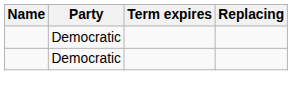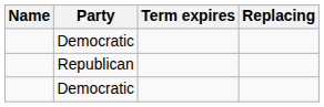 <table class="wikitable sortable" style="text-align:center">
 <tr>
 <th>Name</th>
 <th>Party</th>
 <th>Term expires</th>
 <th>Replacing</th>
 </tr>
 <tr>
 <td></td>
 <td>Democratic</td>
 <td></td>
 <td></td>
 </tr>
 <tr>
 <td></td>
+<td>Republican</td>
+<td></td>
+<td></td>
+</tr>
+<tr>
+<td></td>
 <td>Democratic</td>
 <td></td>
 <td></td>
 </tr>
 </table>
